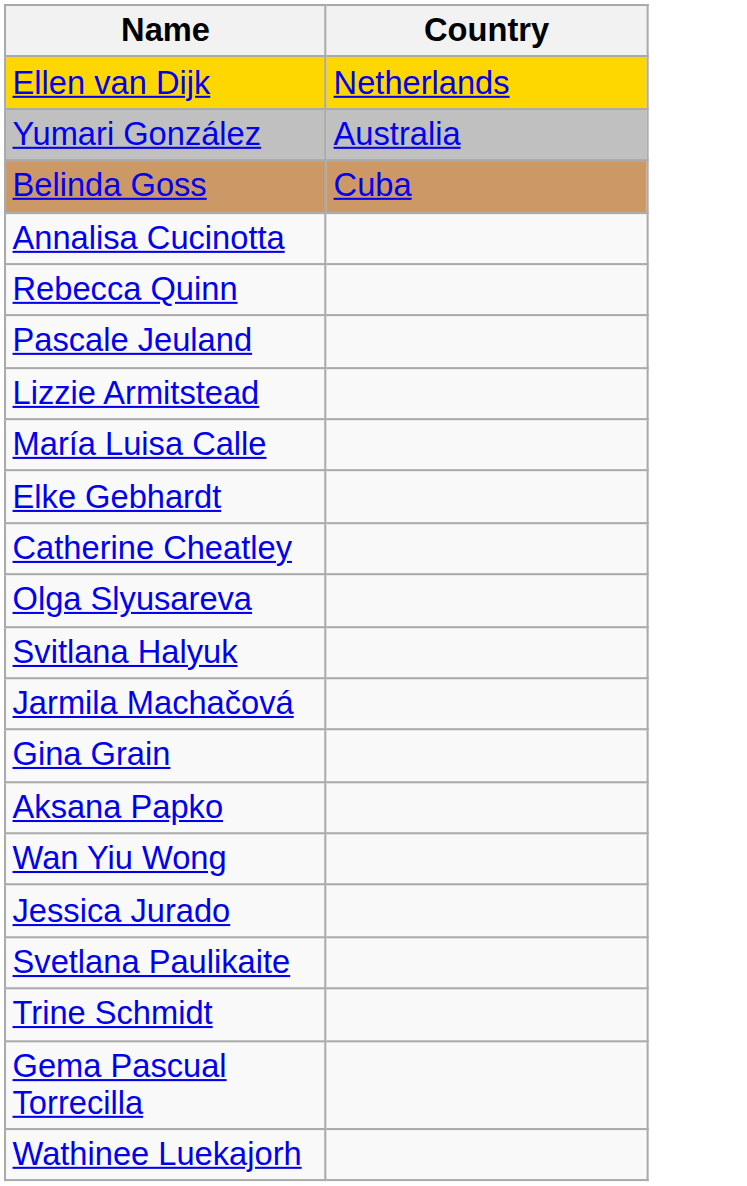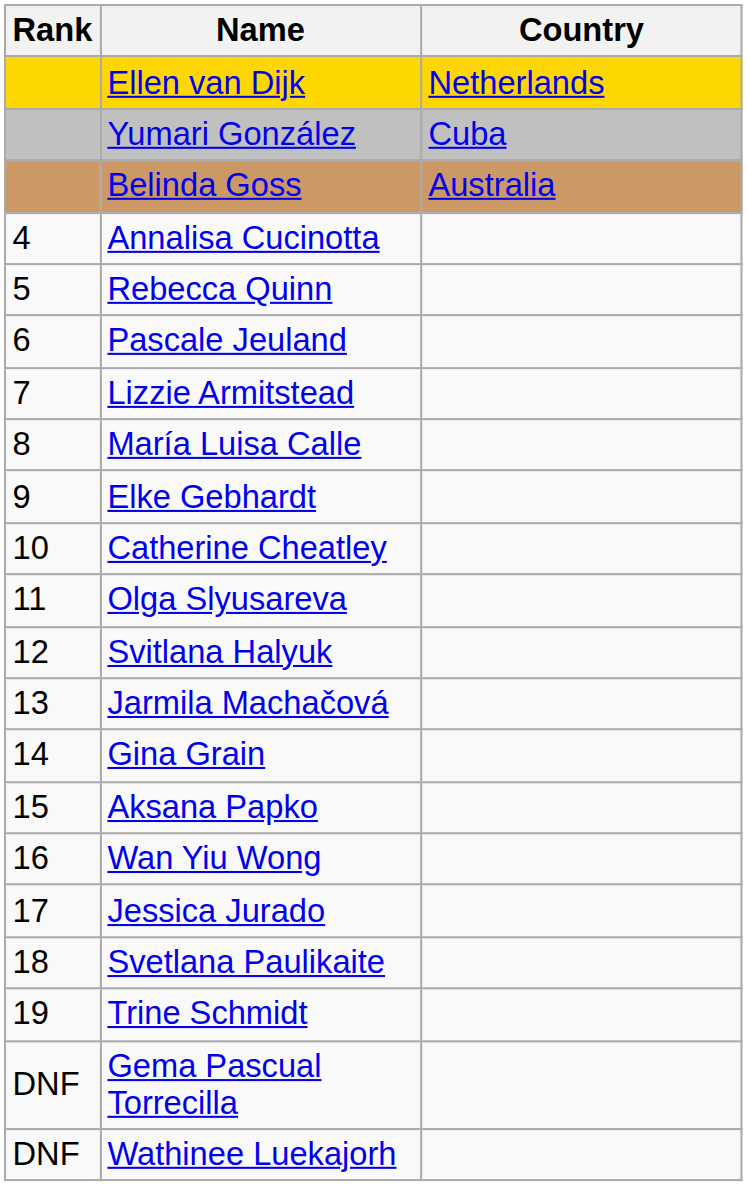 <table class="wikitable">
 <tr>
+<th width=20>Rank</th>
 <th ! width=150>Name</th>
 <th width=150>Country</th>
 </tr>
 <tr style="background:gold;">
+<td> </td>
 <td><a href='#'>Ellen van Dijk</a></td>
 <td> <a href='#'>Netherlands</a></td>
 </tr>
 <tr style="background:silver;">
+<td></td>
 <td><a href='#'>Yumari González</a></td>
+<td> <a href='#'>Cuba</a></td>
+</tr>
+<tr style="background:#c96;">
+<td></td>
+<td><a href='#'>Belinda Goss</a></td>
 <td> <a href='#'>Australia</a></td>
 </tr>
-<tr style="background:#c96;">
-<td><a href='#'>Belinda Goss</a></td>
-<td> <a href='#'>Cuba</a></td>
-</tr>
 <tr>
+<td>4</td>
 <td><a href='#'>Annalisa Cucinotta</a></td>
 <td></td>
 </tr>
 <tr>
+<td>5</td>
 <td><a href='#'>Rebecca Quinn</a></td>
 <td></td>
 </tr>
 <tr>
+<td>6</td>
 <td><a href='#'>Pascale Jeuland</a></td>
 <td></td>
 </tr>
 <tr>
+<td>7</td>
 <td><a href='#'>Lizzie Armitstead</a></td>
 <td></td>
 </tr>
 <tr>
+<td>8</td>
 <td><a href='#'>María Luisa Calle</a></td>
 <td></td>
 </tr>
 <tr>
+<td>9</td>
 <td><a href='#'>Elke Gebhardt</a></td>
 <td></td>
 </tr>
 <tr>
+<td>10</td>
 <td><a href='#'>Catherine Cheatley</a></td>
 <td></td>
 </tr>
 <tr>
+<td>11</td>
 <td><a href='#'>Olga Slyusareva</a></td>
 <td></td>
 </tr>
 <tr>
+<td>12</td>
 <td><a href='#'>Svitlana Halyuk</a></td>
 <td></td>
 </tr>
 <tr>
+<td>13</td>
 <td><a href='#'>Jarmila Machačová</a></td>
 <td></td>
 </tr>
 <tr>
+<td>14</td>
 <td><a href='#'>Gina Grain</a></td>
 <td></td>
 </tr>
 <tr>
+<td>15</td>
 <td><a href='#'>Aksana Papko</a></td>
 <td></td>
 </tr>
 <tr>
+<td>16</td>
 <td><a href='#'>Wan Yiu Wong</a></td>
 <td></td>
 </tr>
 <tr>
+<td>17</td>
 <td><a href='#'>Jessica Jurado</a></td>
 <td></td>
 </tr>
 <tr>
+<td>18</td>
 <td><a href='#'>Svetlana Paulikaite</a></td>
 <td></td>
 </tr>
 <tr>
+<td>19</td>
 <td><a href='#'>Trine Schmidt</a></td>
 <td></td>
 </tr>
 <tr>
+<td>DNF</td>
 <td><a href='#'>Gema Pascual Torrecilla</a></td>
 <td></td>
 </tr>
 <tr>
+<td>DNF</td>
 <td><a href='#'>Wathinee Luekajorh</a></td>
 <td></td>
 </tr>
 </table>
